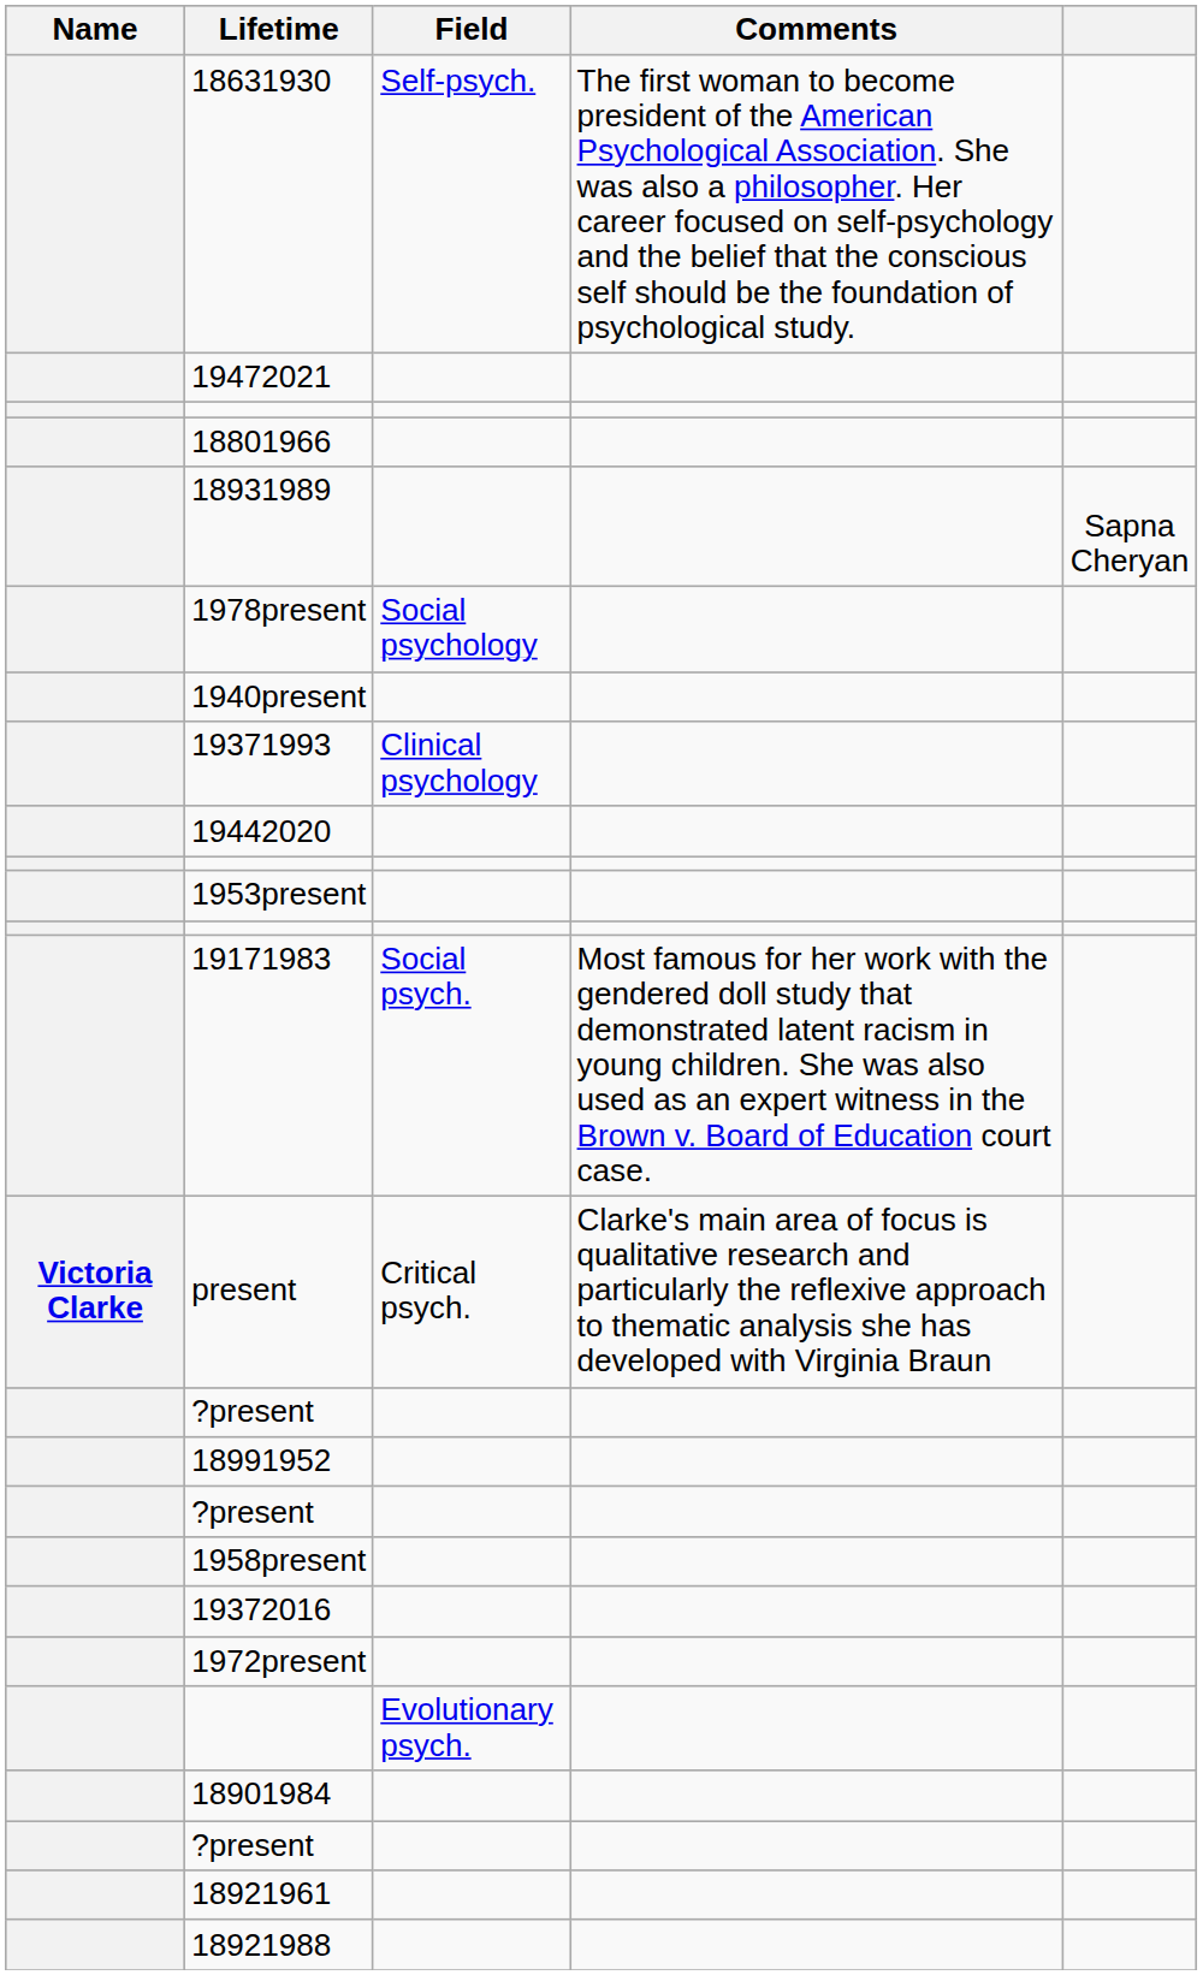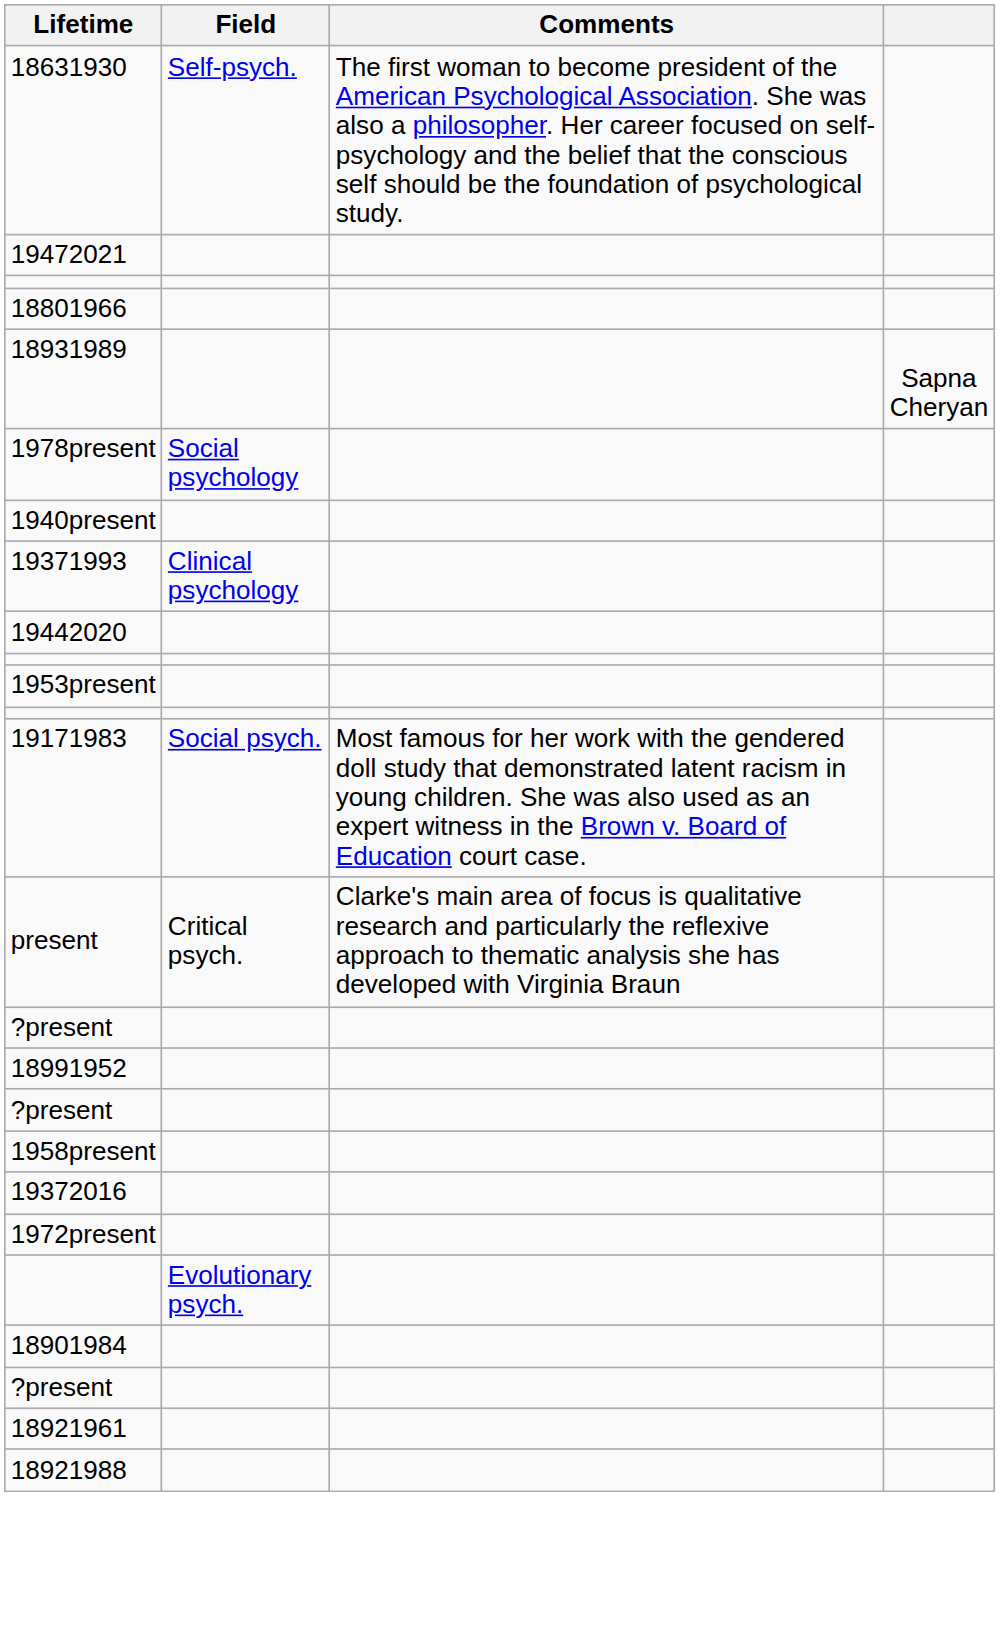 <table class="sortable wikitable plainrowheaders">
 <tr>
-<th width="15%" scope="col">Name</th>
 <th width="12%" scope="col">Lifetime</th>
 <th>Field</th>
 <th>Comments</th>
 <th class="unsortable" width="5%" scope="col"></th>
 </tr>
 <tr style="vertical-align: top;">
-<th scope="row"></th>
 <td>18631930</td>
 <td><a href='#'>Self-psych.</a></td>
 <td>The first woman to become president of the <a href='#'>American Psychological Association</a>. She was also a <a href='#'>philosopher</a>. Her career focused on self-psychology and the belief that the conscious self should be the foundation of psychological study.</td>
 <td align="center"></td>
 </tr>
 <tr style="vertical-align: top;">
-<th scope="row"></th>
 <td>19472021</td>
 <td></td>
 <td></td>
 <td align="center"></td>
 </tr>
 <tr style="vertical-align: top;">
-<th scope="row"></th>
 <td></td>
 <td></td>
 <td></td>
 <td align="center"></td>
 </tr>
 <tr style="vertical-align: top;">
-<th scope="row"></th>
 <td>18801966</td>
 <td></td>
 <td></td>
 <td align="center"></td>
 </tr>
 <tr style="vertical-align: top;">
-<th scope="row"></th>
 <td>18931989</td>
 <td></td>
 <td></td>
 <td align="center"><br>Sapna Cheryan</td>
 </tr>
 <tr style="vertical-align: top;">
-<th scope="row"></th>
 <td>1978present</td>
 <td><a href='#'>Social psychology</a></td>
 <td></td>
 <td align="center"></td>
 </tr>
 <tr style="vertical-align: top;">
-<th scope="row"></th>
 <td>1940present</td>
 <td></td>
 <td></td>
 <td align="center"></td>
 </tr>
 <tr style="vertical-align: top;">
-<th scope="row"></th>
 <td>19371993</td>
 <td><a href='#'>Clinical psychology</a></td>
 <td></td>
 <td align="center"></td>
 </tr>
 <tr style="vertical-align: top;">
-<th scope="row"></th>
 <td>19442020</td>
 <td></td>
 <td></td>
 <td align="center"></td>
 </tr>
 <tr style="vertical-align: top;">
-<th scope="row"></th>
 <td></td>
 <td></td>
 <td></td>
 <td align="center"></td>
 </tr>
 <tr style="vertical-align: top;">
-<th scope="row"></th>
 <td>1953present</td>
 <td></td>
 <td></td>
 <td align="center"></td>
 </tr>
 <tr style="vertical-align: top;">
-<th scope="row"></th>
 <td></td>
 <td></td>
 <td></td>
 <td align="center"></td>
 </tr>
 <tr style="vertical-align: top;">
-<th scope="row"></th>
 <td>19171983</td>
 <td><a href='#'>Social psych.</a></td>
 <td>Most famous for her work with the gendered doll study that demonstrated latent racism in young children. She was also used as an expert witness in the <a href='#'>Brown v. Board of Education</a> court case.</td>
 <td align="center"></td>
 </tr>
 <tr>
-<th><a href='#'>Victoria Clarke</a></th>
 <td>present</td>
 <td>Critical psych.</td>
 <td>Clarke's main area of focus is qualitative research and particularly the reflexive approach to thematic analysis she has developed with Virginia Braun</td>
 <td></td>
 </tr>
 <tr style="vertical-align: top;">
-<th scope="row"></th>
 <td>?present</td>
 <td></td>
 <td></td>
 <td align="center"></td>
 </tr>
 <tr style="vertical-align: top;">
-<th scope="row"></th>
 <td>18991952</td>
 <td></td>
 <td></td>
 <td align="center"></td>
 </tr>
 <tr style="vertical-align: top;">
-<th scope="row"></th>
 <td>?present</td>
 <td></td>
 <td></td>
 <td align="center"></td>
 </tr>
 <tr style="vertical-align: top;">
-<th scope="row"></th>
 <td>1958present</td>
 <td></td>
 <td></td>
 <td align="center"></td>
 </tr>
 <tr style="vertical-align: top;">
-<th scope="row"></th>
 <td>19372016</td>
 <td></td>
 <td></td>
 <td align="center"></td>
 </tr>
 <tr style="vertical-align: top;">
-<th scope="row"></th>
 <td>1972present</td>
 <td></td>
 <td></td>
 <td align="center"></td>
 </tr>
 <tr style="vertical-align: top;">
-<th scope="row"></th>
 <td></td>
 <td><a href='#'>Evolutionary psych.</a></td>
 <td></td>
 <td align="center"></td>
 </tr>
 <tr style="vertical-align: top;">
-<th scope="row"></th>
 <td>18901984</td>
 <td></td>
 <td></td>
 <td align="center"></td>
 </tr>
 <tr style="vertical-align: top;">
-<th scope="row"></th>
 <td>?present</td>
 <td></td>
 <td></td>
 <td align="center"></td>
 </tr>
 <tr style="vertical-align: top;">
-<th scope="row"></th>
 <td>18921961</td>
 <td></td>
 <td></td>
 <td align="center"></td>
 </tr>
 <tr style="vertical-align: top;">
-<th scope="row"></th>
 <td>18921988</td>
 <td></td>
 <td></td>
 <td align="center"></td>
 </tr>
 </table>
